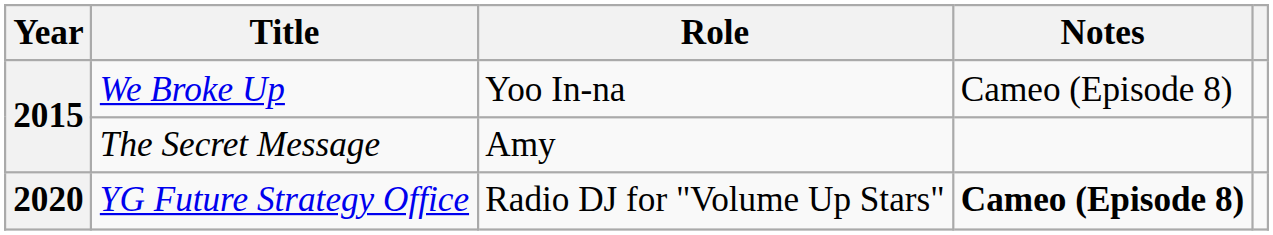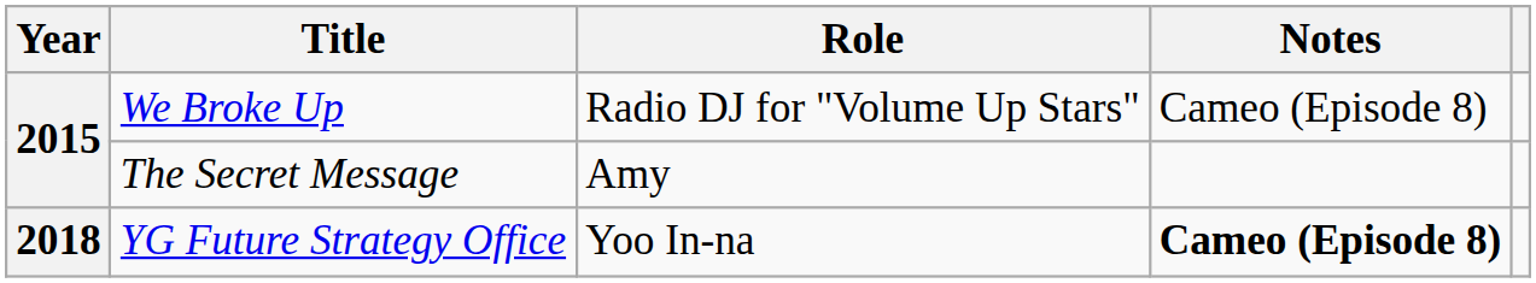 <table class="wikitable plainrowheaders sortable">
 <tr>
 <th scope="col">Year</th>
 <th scope="col">Title</th>
 <th scope="col">Role</th>
 <th scope="col">Notes</th>
 <th scope="col" class="unsortable"></th>
 </tr>
 <tr>
 <th scope="row" rowspan="2">2015</th>
 <td><em><a href='#'>We Broke Up</a></em></td>
-<td>Yoo In-na</td>
+<td>Radio DJ for "Volume Up Stars"</td>
 <td>Cameo (Episode 8)</td>
 <td style="text-align:center"></td>
 </tr>
 <tr>
 <td><em>The Secret Message</em></td>
 <td>Amy</td>
 <td></td>
 <td style="text-align:center"></td>
 </tr>
 <tr>
-<th scope="row">2020</th>
+<th scope="row">2018</th>
 <td><em><a href='#'>YG Future Strategy Office</a></em></td>
-<td>Radio DJ for "Volume Up Stars"</td>
+<td>Yoo In-na</td>
 <td><strong>Cameo (Episode 8)</strong></td>
 <td style="text-align:center"></td>
 </tr>
 </table>
